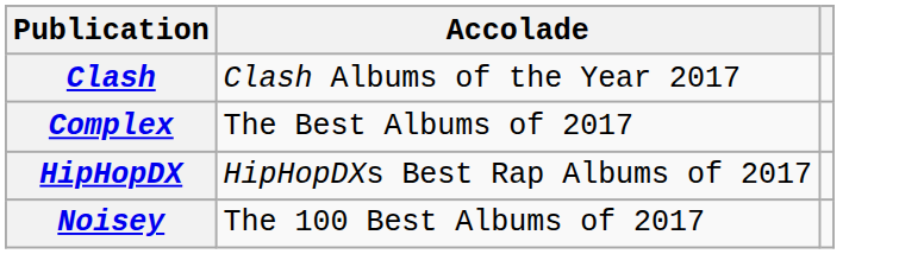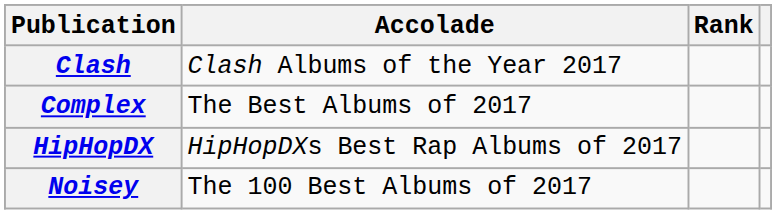 <table class="wikitable sortable plainrowheaders">
 <tr>
 <th scope="col">Publication</th>
 <th scope="col">Accolade</th>
+<th scope="col">Rank</th>
 <th scope="col" class="unsortable"></th>
 </tr>
 <tr>
 <th scope="row"><em><a href='#'>Clash</a></em></th>
 <td><em>Clash</em> Albums of the Year 2017</td>
 <td></td>
+<td></td>
 </tr>
 <tr>
 <th scope="row"><em><a href='#'>Complex</a></em></th>
 <td>The Best Albums of 2017</td>
+<td></td>
 <td></td>
 </tr>
 <tr>
 <th scope="row"><em><a href='#'>HipHopDX</a></em></th>
 <td><em>HipHopDX</em>s Best Rap Albums of 2017</td>
 <td></td>
+<td></td>
 </tr>
 <tr>
 <th scope="row"><em><a href='#'>Noisey</a></em></th>
 <td>The 100 Best Albums of 2017</td>
 <td></td>
+<td></td>
 </tr>
 </table>
